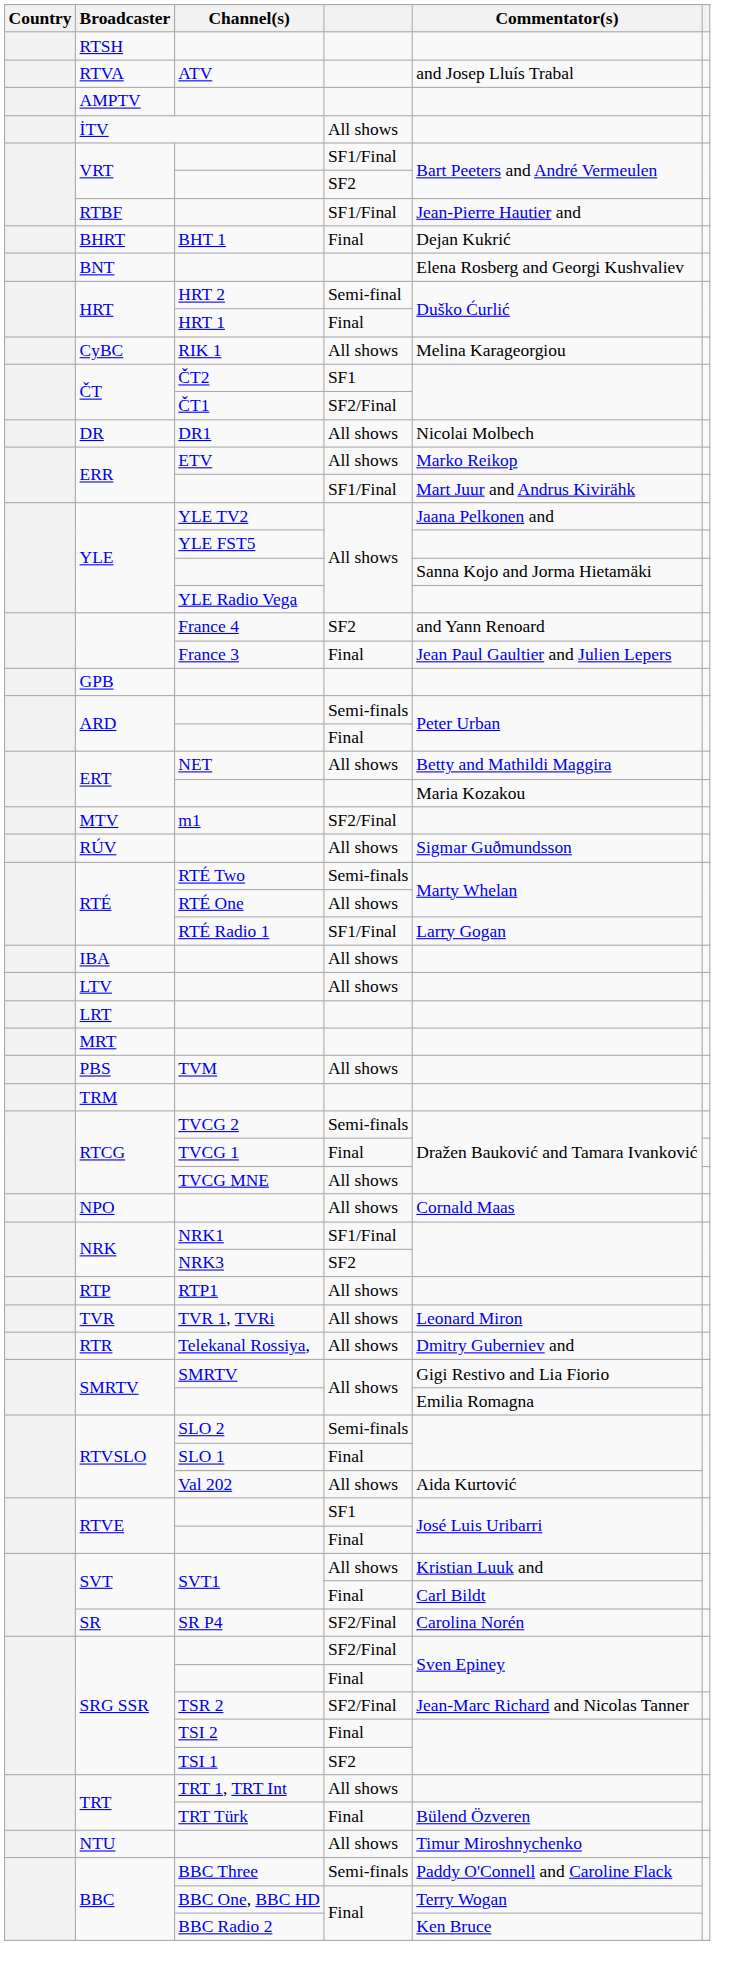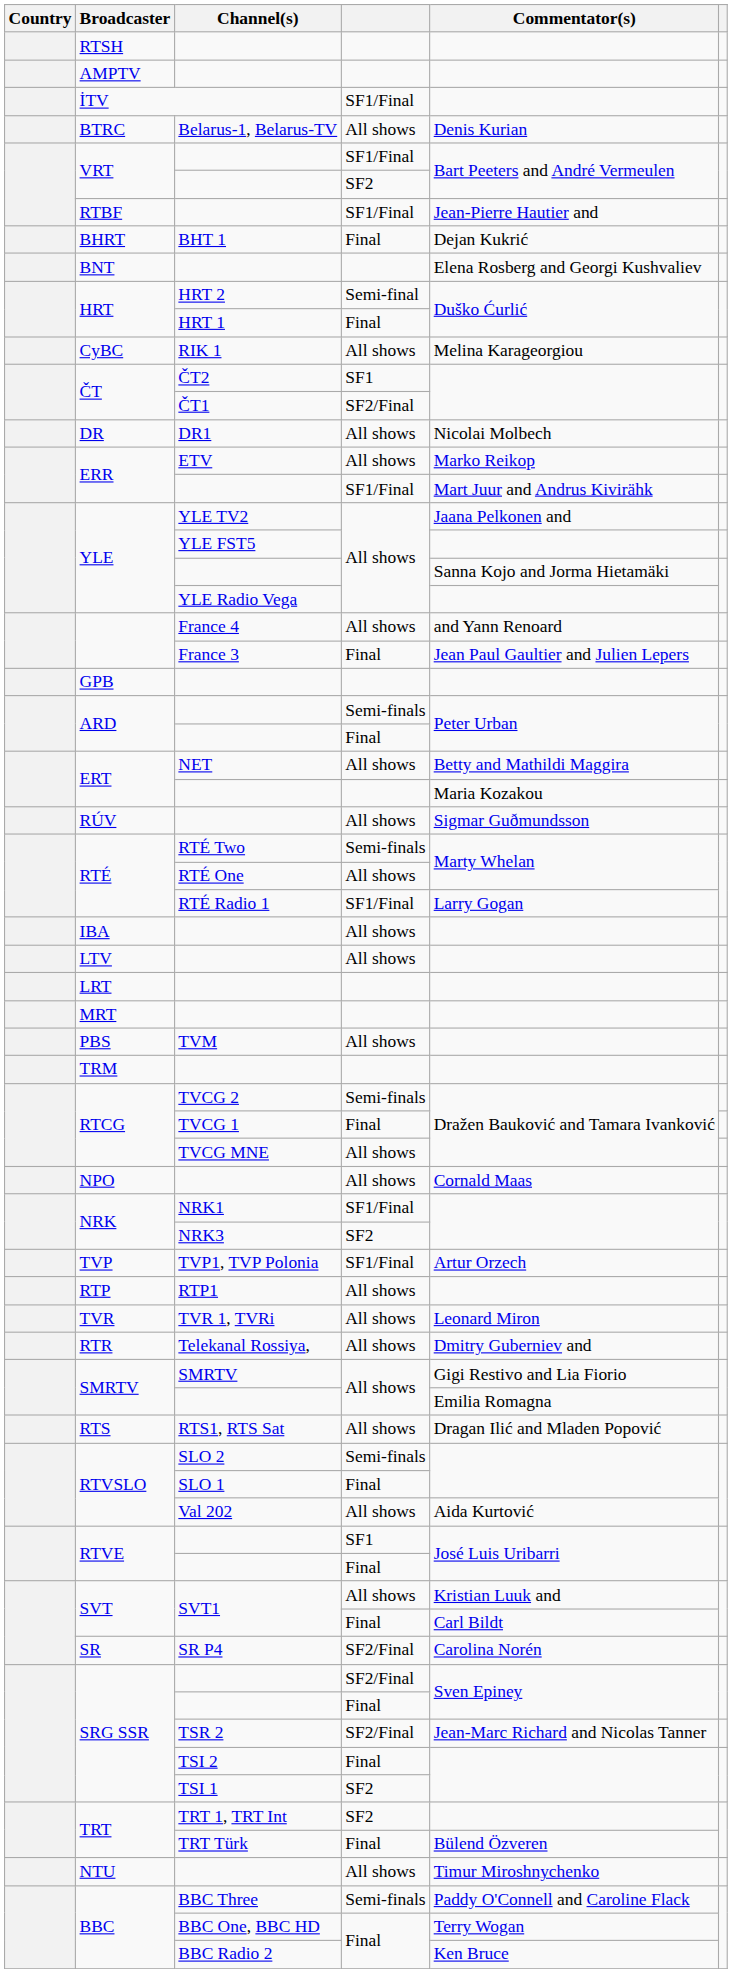 <table class="wikitable plainrowheaders">
 <tr>
 <th scope="col">Country</th>
 <th scope="col">Broadcaster</th>
 <th scope="col">Channel(s)</th>
 <th scope="col"></th>
 <th scope="col">Commentator(s)</th>
 <th scope="col"></th>
 </tr>
 <tr>
 <th scope="row"></th>
 <td><a href='#'>RTSH</a></td>
 <td></td>
 <td></td>
 <td></td>
 <td></td>
 </tr>
 <tr>
 <th scope="row"></th>
-<td><a href='#'>RTVA</a></td>
-<td><a href='#'>ATV</a></td>
-<td></td>
-<td> and Josep Lluís Trabal</td>
-<td></td>
-</tr>
-<tr>
-<th scope="row"></th>
 <td><a href='#'>AMPTV</a></td>
 <td></td>
 <td></td>
 <td></td>
 <td></td>
 </tr>
 <tr>
 <th scope="row"></th>
 <td colspan="2"><a href='#'>İTV</a></td>
+<td>SF1/Final</td>
+<td></td>
+<td></td>
+</tr>
+<tr>
+<th scope="row"></th>
+<td><a href='#'>BTRC</a></td>
+<td><a href='#'>Belarus-1</a>, <a href='#'>Belarus-TV</a></td>
 <td>All shows</td>
-<td></td>
+<td><a href='#'>Denis Kurian</a></td>
 <td></td>
 </tr>
 <tr>
 <th scope="rowgroup" rowspan="3"></th>
 <td rowspan="2"><a href='#'>VRT</a></td>
 <td></td>
 <td>SF1/Final</td>
 <td rowspan="2"><a href='#'>Bart Peeters</a> and <a href='#'>André Vermeulen</a></td>
 <td rowspan="2"></td>
 </tr>
 <tr>
 <td></td>
 <td>SF2</td>
 </tr>
 <tr>
 <td><a href='#'>RTBF</a></td>
 <td></td>
 <td>SF1/Final</td>
 <td><a href='#'>Jean-Pierre Hautier</a> and </td>
 <td></td>
 </tr>
 <tr>
 <th scope="row"></th>
 <td><a href='#'>BHRT</a></td>
 <td><a href='#'>BHT 1</a></td>
 <td>Final</td>
 <td>Dejan Kukrić</td>
 <td></td>
 </tr>
 <tr>
 <th scope="row"></th>
 <td><a href='#'>BNT</a></td>
 <td></td>
 <td></td>
 <td>Elena Rosberg and Georgi Kushvaliev</td>
 <td></td>
 </tr>
 <tr>
 <th scope="rowgroup" rowspan="2"></th>
 <td rowspan="2"><a href='#'>HRT</a></td>
 <td><a href='#'>HRT 2</a></td>
 <td>Semi-final</td>
 <td rowspan="2"><a href='#'>Duško Ćurlić</a></td>
 <td rowspan="2"></td>
 </tr>
 <tr>
 <td><a href='#'>HRT 1</a></td>
 <td>Final</td>
 </tr>
 <tr>
 <th scope="row"></th>
 <td><a href='#'>CyBC</a></td>
 <td><a href='#'>RIK 1</a></td>
 <td>All shows</td>
 <td>Melina Karageorgiou</td>
 <td></td>
 </tr>
 <tr>
 <th scope="rowgroup" rowspan="2"></th>
 <td rowspan="2"><a href='#'>ČT</a></td>
 <td><a href='#'>ČT2</a></td>
 <td>SF1</td>
 <td rowspan="2"></td>
 <td rowspan="2"></td>
 </tr>
 <tr>
 <td><a href='#'>ČT1</a></td>
 <td>SF2/Final</td>
 </tr>
 <tr>
 <th scope="row"></th>
 <td><a href='#'>DR</a></td>
 <td><a href='#'>DR1</a></td>
 <td>All shows</td>
 <td>Nicolai Molbech</td>
 <td></td>
 </tr>
 <tr>
 <th scope="rowgroup" rowspan="2"></th>
 <td rowspan="2"><a href='#'>ERR</a></td>
 <td><a href='#'>ETV</a></td>
 <td>All shows</td>
 <td><a href='#'>Marko Reikop</a></td>
 <td></td>
 </tr>
 <tr>
 <td></td>
 <td>SF1/Final</td>
 <td><a href='#'>Mart Juur</a> and <a href='#'>Andrus Kivirähk</a></td>
 <td></td>
 </tr>
 <tr>
 <th scope="rowgroup" rowspan="4"></th>
 <td rowspan="4"><a href='#'>YLE</a></td>
 <td><a href='#'>YLE TV2</a></td>
 <td rowspan="4">All shows</td>
 <td><a href='#'>Jaana Pelkonen</a> and </td>
 <td></td>
 </tr>
 <tr>
 <td><a href='#'>YLE FST5</a></td>
 <td></td>
 <td></td>
 </tr>
 <tr>
 <td></td>
 <td>Sanna Kojo and Jorma Hietamäki</td>
 <td rowspan="2"></td>
 </tr>
 <tr>
 <td><a href='#'>YLE Radio Vega</a></td>
 <td></td>
 </tr>
 <tr>
 <th scope="rowgroup" rowspan="2"></th>
 <td rowspan="2"></td>
 <td><a href='#'>France 4</a></td>
-<td>SF2</td>
+<td>All shows</td>
 <td> and Yann Renoard</td>
 <td></td>
 </tr>
 <tr>
 <td><a href='#'>France 3</a></td>
 <td>Final</td>
 <td><a href='#'>Jean Paul Gaultier</a> and <a href='#'>Julien Lepers</a></td>
 <td></td>
 </tr>
 <tr>
 <th scope="row"></th>
 <td><a href='#'>GPB</a></td>
 <td></td>
 <td></td>
 <td></td>
 <td></td>
 </tr>
 <tr>
 <th scope="rowgroup" rowspan="2"></th>
 <td rowspan="2"><a href='#'>ARD</a></td>
 <td></td>
 <td>Semi-finals</td>
 <td rowspan="2"><a href='#'>Peter Urban</a></td>
 <td rowspan="2"></td>
 </tr>
 <tr>
 <td></td>
 <td>Final</td>
 </tr>
 <tr>
 <th scope="rowgroup" rowspan="2"></th>
 <td rowspan="2"><a href='#'>ERT</a></td>
 <td><a href='#'>NET</a></td>
 <td>All shows</td>
 <td><a href='#'>Betty and Mathildi Maggira</a></td>
 <td></td>
 </tr>
 <tr>
 <td></td>
 <td></td>
 <td>Maria Kozakou</td>
-<td></td>
-</tr>
-<tr>
-<th scope="row"></th>
-<td><a href='#'>MTV</a></td>
-<td><a href='#'>m1</a></td>
-<td>SF2/Final</td>
-<td></td>
 <td></td>
 </tr>
 <tr>
 <th scope="row"></th>
 <td><a href='#'>RÚV</a></td>
 <td></td>
 <td>All shows</td>
 <td><a href='#'>Sigmar Guðmundsson</a></td>
 <td></td>
 </tr>
 <tr>
 <th scope="rowgroup" rowspan="3"></th>
 <td rowspan="3"><a href='#'>RTÉ</a></td>
 <td><a href='#'>RTÉ Two</a></td>
 <td>Semi-finals</td>
 <td rowspan="2"><a href='#'>Marty Whelan</a></td>
 <td rowspan="3"></td>
 </tr>
 <tr>
 <td><a href='#'>RTÉ One</a></td>
 <td>All shows</td>
 </tr>
 <tr>
 <td><a href='#'>RTÉ Radio 1</a></td>
 <td>SF1/Final</td>
 <td><a href='#'>Larry Gogan</a></td>
 </tr>
 <tr>
 <th scope="row"></th>
 <td><a href='#'>IBA</a></td>
 <td></td>
 <td>All shows</td>
 <td></td>
 <td></td>
 </tr>
 <tr>
 <th scope="row"></th>
 <td><a href='#'>LTV</a></td>
 <td></td>
 <td>All shows</td>
 <td></td>
 <td></td>
 </tr>
 <tr>
 <th scope="row"></th>
 <td><a href='#'>LRT</a></td>
 <td></td>
 <td></td>
 <td></td>
 <td></td>
 </tr>
 <tr>
 <th scope="row"></th>
 <td><a href='#'>MRT</a></td>
 <td></td>
 <td></td>
 <td></td>
 <td></td>
 </tr>
 <tr>
 <th scope="row"></th>
 <td><a href='#'>PBS</a></td>
 <td><a href='#'>TVM</a></td>
 <td>All shows</td>
 <td></td>
 <td></td>
 </tr>
 <tr>
 <th scope="row"></th>
 <td><a href='#'>TRM</a></td>
 <td></td>
 <td></td>
 <td></td>
 <td></td>
 </tr>
 <tr>
 <th scope="rowgroup" rowspan="3"></th>
 <td rowspan="3"><a href='#'>RTCG</a></td>
 <td><a href='#'>TVCG 2</a></td>
 <td>Semi-finals</td>
 <td rowspan="3">Dražen Bauković and Tamara Ivanković</td>
 <td></td>
 </tr>
 <tr>
 <td><a href='#'>TVCG 1</a></td>
 <td>Final</td>
 <td></td>
 </tr>
 <tr>
 <td><a href='#'>TVCG MNE</a></td>
 <td>All shows</td>
 <td></td>
 </tr>
 <tr>
 <th scope="row"></th>
 <td><a href='#'>NPO</a></td>
 <td></td>
 <td>All shows</td>
 <td><a href='#'>Cornald Maas</a></td>
 <td></td>
 </tr>
 <tr>
 <th scope="rowgroup" rowspan="2"></th>
 <td rowspan="2"><a href='#'>NRK</a></td>
 <td><a href='#'>NRK1</a></td>
 <td>SF1/Final</td>
 <td rowspan="2"></td>
 <td rowspan="2"></td>
 </tr>
 <tr>
 <td><a href='#'>NRK3</a></td>
 <td>SF2</td>
 </tr>
 <tr>
 <th scope="row"></th>
+<td><a href='#'>TVP</a></td>
+<td><a href='#'>TVP1</a>, <a href='#'>TVP Polonia</a></td>
+<td>SF1/Final</td>
+<td><a href='#'>Artur Orzech</a></td>
+<td></td>
+</tr>
+<tr>
+<th scope="row"></th>
 <td><a href='#'>RTP</a></td>
 <td><a href='#'>RTP1</a></td>
 <td>All shows</td>
 <td></td>
 <td></td>
 </tr>
 <tr>
 <th scope="row"></th>
 <td><a href='#'>TVR</a></td>
 <td><a href='#'>TVR 1</a>, <a href='#'>TVRi</a></td>
 <td>All shows</td>
 <td><a href='#'>Leonard Miron</a></td>
 <td></td>
 </tr>
 <tr>
 <th scope="row"></th>
 <td><a href='#'>RTR</a></td>
 <td><a href='#'>Telekanal Rossiya</a>, </td>
 <td>All shows</td>
 <td><a href='#'>Dmitry Guberniev</a> and </td>
 <td></td>
 </tr>
 <tr>
 <th scope="rowgroup" rowspan="2"></th>
 <td rowspan="2"><a href='#'>SMRTV</a></td>
 <td><a href='#'>SMRTV</a></td>
 <td rowspan="2">All shows</td>
 <td>Gigi Restivo and Lia Fiorio</td>
 <td rowspan="2"></td>
 </tr>
 <tr>
 <td></td>
 <td>Emilia Romagna</td>
+</tr>
+<tr>
+<th scope="row"></th>
+<td><a href='#'>RTS</a></td>
+<td><a href='#'>RTS1</a>, <a href='#'>RTS Sat</a></td>
+<td>All shows</td>
+<td>Dragan Ilić and Mladen Popović</td>
+<td></td>
 </tr>
 <tr>
 <th scope="rowgroup" rowspan="3"></th>
 <td rowspan="3"><a href='#'>RTVSLO</a></td>
 <td><a href='#'>SLO 2</a></td>
 <td>Semi-finals</td>
 <td rowspan="2"></td>
 <td rowspan="3"></td>
 </tr>
 <tr>
 <td><a href='#'>SLO 1</a></td>
 <td>Final</td>
 </tr>
 <tr>
 <td><a href='#'>Val 202</a></td>
 <td>All shows</td>
 <td>Aida Kurtović</td>
 </tr>
 <tr>
 <th scope="rowgroup" rowspan="2"></th>
 <td rowspan="2"><a href='#'>RTVE</a></td>
 <td></td>
 <td>SF1</td>
 <td rowspan="2"><a href='#'>José Luis Uribarri</a></td>
 <td rowspan="2"></td>
 </tr>
 <tr>
 <td></td>
 <td>Final</td>
 </tr>
 <tr>
 <th scope="rowgroup" rowspan="3"></th>
 <td rowspan="2"><a href='#'>SVT</a></td>
 <td rowspan="2"><a href='#'>SVT1</a></td>
 <td>All shows</td>
 <td><a href='#'>Kristian Luuk</a> and </td>
 <td rowspan="2"></td>
 </tr>
 <tr>
 <td>Final</td>
 <td><a href='#'>Carl Bildt</a></td>
 </tr>
 <tr>
 <td><a href='#'>SR</a></td>
 <td><a href='#'>SR P4</a></td>
 <td>SF2/Final</td>
 <td><a href='#'>Carolina Norén</a></td>
 <td></td>
 </tr>
 <tr>
 <th scope="rowgroup" rowspan="5"></th>
 <td rowspan="5"><a href='#'>SRG SSR</a></td>
 <td></td>
 <td>SF2/Final</td>
 <td rowspan="2"><a href='#'>Sven Epiney</a></td>
 <td rowspan="2"></td>
 </tr>
 <tr>
 <td></td>
 <td>Final</td>
 </tr>
 <tr>
 <td><a href='#'>TSR 2</a></td>
 <td>SF2/Final</td>
 <td><a href='#'>Jean-Marc Richard</a> and Nicolas Tanner</td>
 <td></td>
 </tr>
 <tr>
 <td><a href='#'>TSI 2</a></td>
 <td>Final</td>
 <td rowspan="2"></td>
 <td rowspan="2"></td>
 </tr>
 <tr>
 <td><a href='#'>TSI 1</a></td>
 <td>SF2</td>
 </tr>
 <tr>
 <th scope="rowgroup" rowspan="2"></th>
 <td rowspan="2"><a href='#'>TRT</a></td>
 <td><a href='#'>TRT 1</a>, <a href='#'>TRT Int</a></td>
-<td>All shows</td>
+<td>SF2</td>
 <td></td>
 <td rowspan="2"></td>
 </tr>
 <tr>
 <td><a href='#'>TRT Türk</a></td>
 <td>Final</td>
 <td><a href='#'>Bülend Özveren</a></td>
 </tr>
 <tr>
 <th scope="row"></th>
 <td><a href='#'>NTU</a></td>
 <td></td>
 <td>All shows</td>
 <td><a href='#'>Timur Miroshnychenko</a></td>
 <td></td>
 </tr>
 <tr>
 <th scope="rowgroup" rowspan="3"></th>
 <td rowspan="3"><a href='#'>BBC</a></td>
 <td><a href='#'>BBC Three</a></td>
 <td>Semi-finals</td>
 <td><a href='#'>Paddy O'Connell</a> and <a href='#'>Caroline Flack</a></td>
 <td rowspan="3"></td>
 </tr>
 <tr>
 <td><a href='#'>BBC One</a>, <a href='#'>BBC HD</a></td>
 <td rowspan="2">Final</td>
 <td><a href='#'>Terry Wogan</a></td>
 </tr>
 <tr>
 <td><a href='#'>BBC Radio 2</a></td>
 <td><a href='#'>Ken Bruce</a></td>
 </tr>
 </table>
